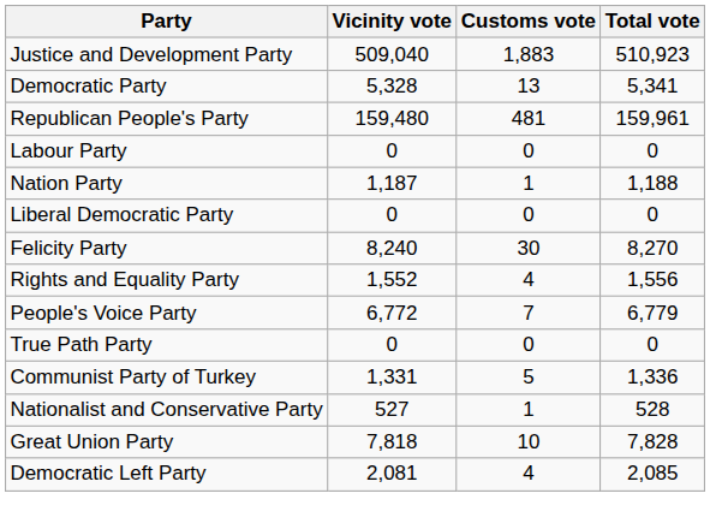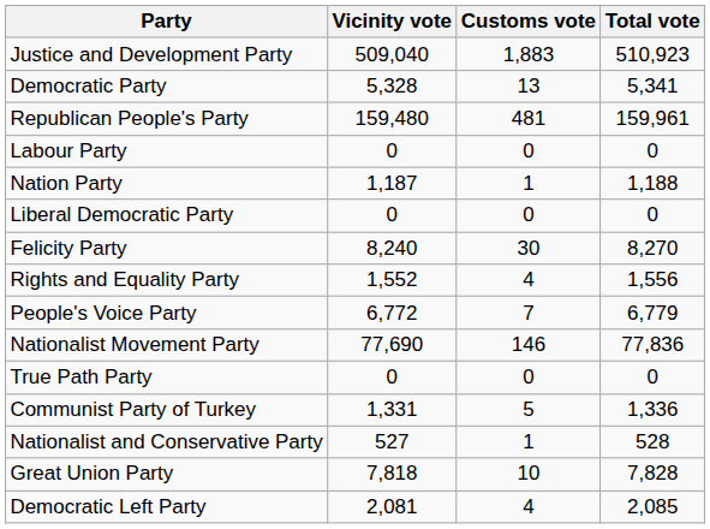 <table class="wikitable sortable">
 <tr>
 <th style="text-align:center;">Party</th>
 <th style="text-align:center;">Vicinity vote</th>
 <th style="text-align:center;">Customs vote</th>
 <th style="text-align:center;">Total vote</th>
 </tr>
 <tr>
 <td>Justice and Development Party</td>
 <td style="text-align:center;">509,040</td>
 <td style="text-align:center;">1,883</td>
 <td style="text-align:center;">510,923</td>
 </tr>
 <tr>
 <td>Democratic Party</td>
 <td style="text-align:center;">5,328</td>
 <td style="text-align:center;">13</td>
 <td style="text-align:center;">5,341</td>
 </tr>
 <tr>
 <td>Republican People's Party</td>
 <td style="text-align:center;">159,480</td>
 <td style="text-align:center;">481</td>
 <td style="text-align:center;">159,961</td>
 </tr>
 <tr>
 <td>Labour Party</td>
 <td style="text-align:center;">0</td>
 <td style="text-align:center;">0</td>
 <td style="text-align:center;">0</td>
 </tr>
 <tr>
 <td>Nation Party</td>
 <td style="text-align:center;">1,187</td>
 <td style="text-align:center;">1</td>
 <td style="text-align:center;">1,188</td>
 </tr>
 <tr>
 <td>Liberal Democratic Party</td>
 <td style="text-align:center;">0</td>
 <td style="text-align:center;">0</td>
 <td style="text-align:center;">0</td>
 </tr>
 <tr>
 <td>Felicity Party</td>
 <td style="text-align:center;">8,240</td>
 <td style="text-align:center;">30</td>
 <td style="text-align:center;">8,270</td>
 </tr>
 <tr>
 <td>Rights and Equality Party</td>
 <td style="text-align:center;">1,552</td>
 <td style="text-align:center;">4</td>
 <td style="text-align:center;">1,556</td>
 </tr>
 <tr>
 <td>People's Voice Party</td>
 <td style="text-align:center;">6,772</td>
 <td style="text-align:center;">7</td>
 <td style="text-align:center;">6,779</td>
 </tr>
 <tr>
+<td>Nationalist Movement Party</td>
+<td style="text-align:center;">77,690</td>
+<td style="text-align:center;">146</td>
+<td style="text-align:center;">77,836</td>
+</tr>
+<tr>
 <td>True Path Party</td>
 <td style="text-align:center;">0</td>
 <td style="text-align:center;">0</td>
 <td style="text-align:center;">0</td>
 </tr>
 <tr>
 <td>Communist Party of Turkey</td>
 <td style="text-align:center;">1,331</td>
 <td style="text-align:center;">5</td>
 <td style="text-align:center;">1,336</td>
 </tr>
 <tr>
 <td>Nationalist and Conservative Party</td>
 <td style="text-align:center;">527</td>
 <td style="text-align:center;">1</td>
 <td style="text-align:center;">528</td>
 </tr>
 <tr>
 <td>Great Union Party</td>
 <td style="text-align:center;">7,818</td>
 <td style="text-align:center;">10</td>
 <td style="text-align:center;">7,828</td>
 </tr>
 <tr>
 <td>Democratic Left Party</td>
 <td style="text-align:center;">2,081</td>
 <td style="text-align:center;">4</td>
 <td style="text-align:center;">2,085</td>
 </tr>
 </table>
